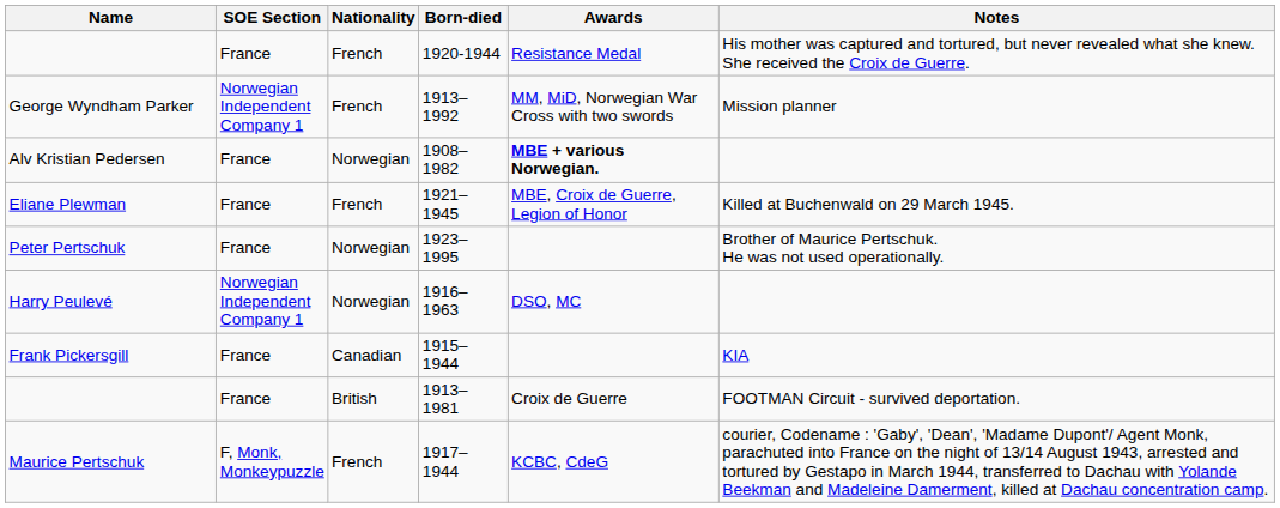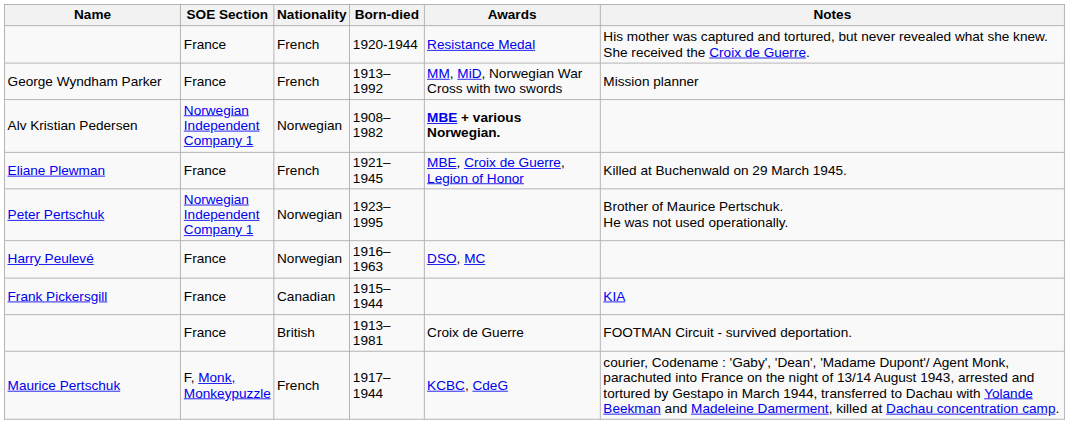 <table class="wikitable">
 <tr>
 <th width="200">Name</th>
 <th width="80">SOE Section</th>
 <th width="80">Nationality</th>
 <th width="80">Born-died</th>
 <th width="200">Awards</th>
 <th>Notes</th>
 </tr>
 <tr>
 <td></td>
 <td>France</td>
 <td>French</td>
 <td>1920-1944</td>
 <td><a href='#'>Resistance Medal</a></td>
 <td>His mother was captured and tortured, but never revealed what she knew. She received the <a href='#'>Croix de Guerre</a>.</td>
 </tr>
 <tr>
 <td>George Wyndham Parker</td>
-<td><a href='#'>Norwegian Independent Company 1</a></td>
+<td>France</td>
 <td>French</td>
 <td>1913–1992</td>
 <td><a href='#'>MM</a>, <a href='#'>MiD</a>, Norwegian War Cross with two swords</td>
 <td>Mission planner</td>
 </tr>
 <tr>
 <td>Alv Kristian Pedersen</td>
-<td>France</td>
+<td><a href='#'>Norwegian Independent Company 1</a></td>
 <td>Norwegian</td>
 <td>1908–1982</td>
 <td><strong><a href='#'>MBE</a> + various Norwegian.</strong></td>
 <td></td>
 </tr>
 <tr>
 <td><a href='#'>Eliane Plewman</a></td>
 <td>France</td>
 <td>French</td>
 <td>1921–1945</td>
 <td><a href='#'>MBE</a>, <a href='#'>Croix de Guerre</a>, <a href='#'>Legion of Honor</a></td>
 <td>Killed at Buchenwald on 29 March 1945.</td>
 </tr>
 <tr>
 <td><a href='#'>Peter Pertschuk</a></td>
-<td>France</td>
+<td><a href='#'>Norwegian Independent Company 1</a></td>
 <td>Norwegian</td>
 <td>1923–1995</td>
 <td></td>
 <td>Brother of Maurice Pertschuk.<br>He was not used operationally.</td>
 </tr>
 <tr>
 <td><a href='#'>Harry Peulevé</a></td>
-<td><a href='#'>Norwegian Independent Company 1</a></td>
+<td>France</td>
 <td>Norwegian</td>
 <td>1916–1963</td>
 <td><a href='#'>DSO</a>, <a href='#'>MC</a></td>
 <td></td>
 </tr>
 <tr>
 <td><a href='#'>Frank Pickersgill</a></td>
 <td>France</td>
 <td>Canadian</td>
 <td>1915–1944</td>
 <td></td>
 <td><a href='#'>KIA</a></td>
 </tr>
 <tr>
 <td></td>
 <td>France</td>
 <td>British</td>
 <td>1913–1981</td>
 <td>Croix de Guerre</td>
 <td>FOOTMAN Circuit - survived deportation.</td>
 </tr>
 <tr>
 <td><a href='#'>Maurice Pertschuk</a></td>
 <td>F, <a href='#'>Monk, Monkeypuzzle</a></td>
 <td>French</td>
 <td>1917–1944</td>
 <td><a href='#'>KCBC</a>, <a href='#'>CdeG</a></td>
 <td>courier, Codename : 'Gaby', 'Dean', 'Madame Dupont'/ Agent Monk, parachuted into France on the night of 13/14 August 1943, arrested and tortured by Gestapo in March 1944, transferred to Dachau with <a href='#'>Yolande Beekman</a> and <a href='#'>Madeleine Damerment</a>, killed at <a href='#'>Dachau concentration camp</a>.</td>
 </tr>
 </table>
